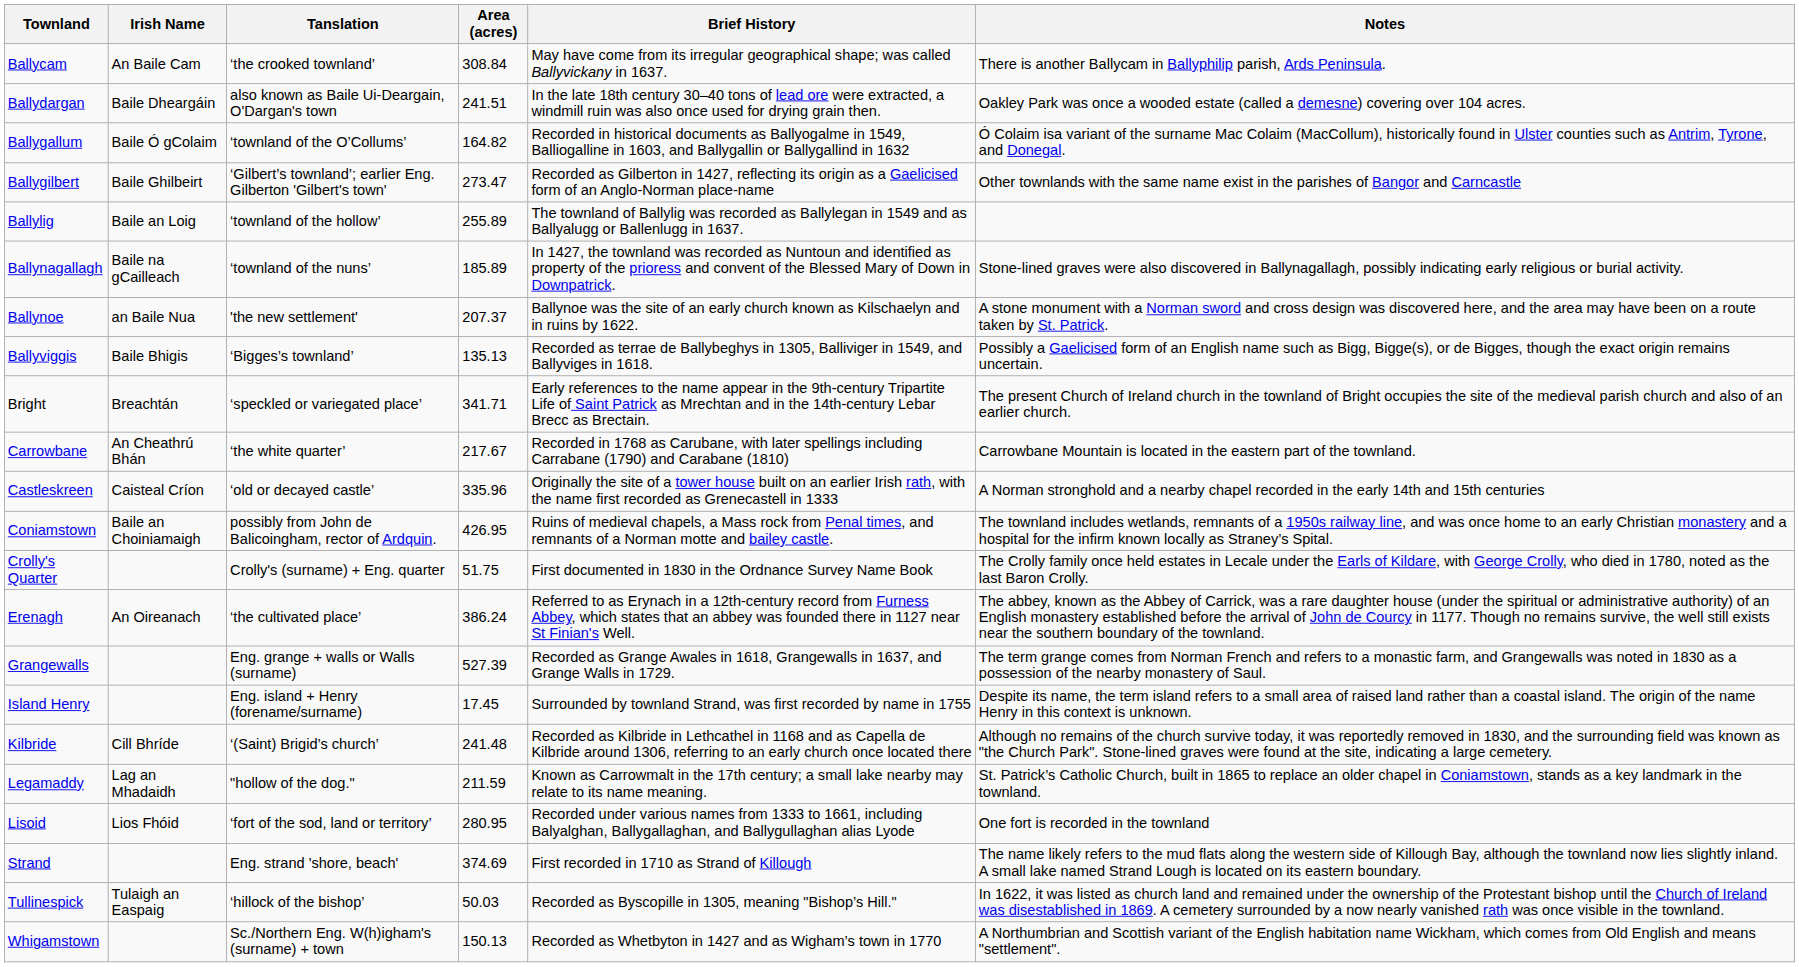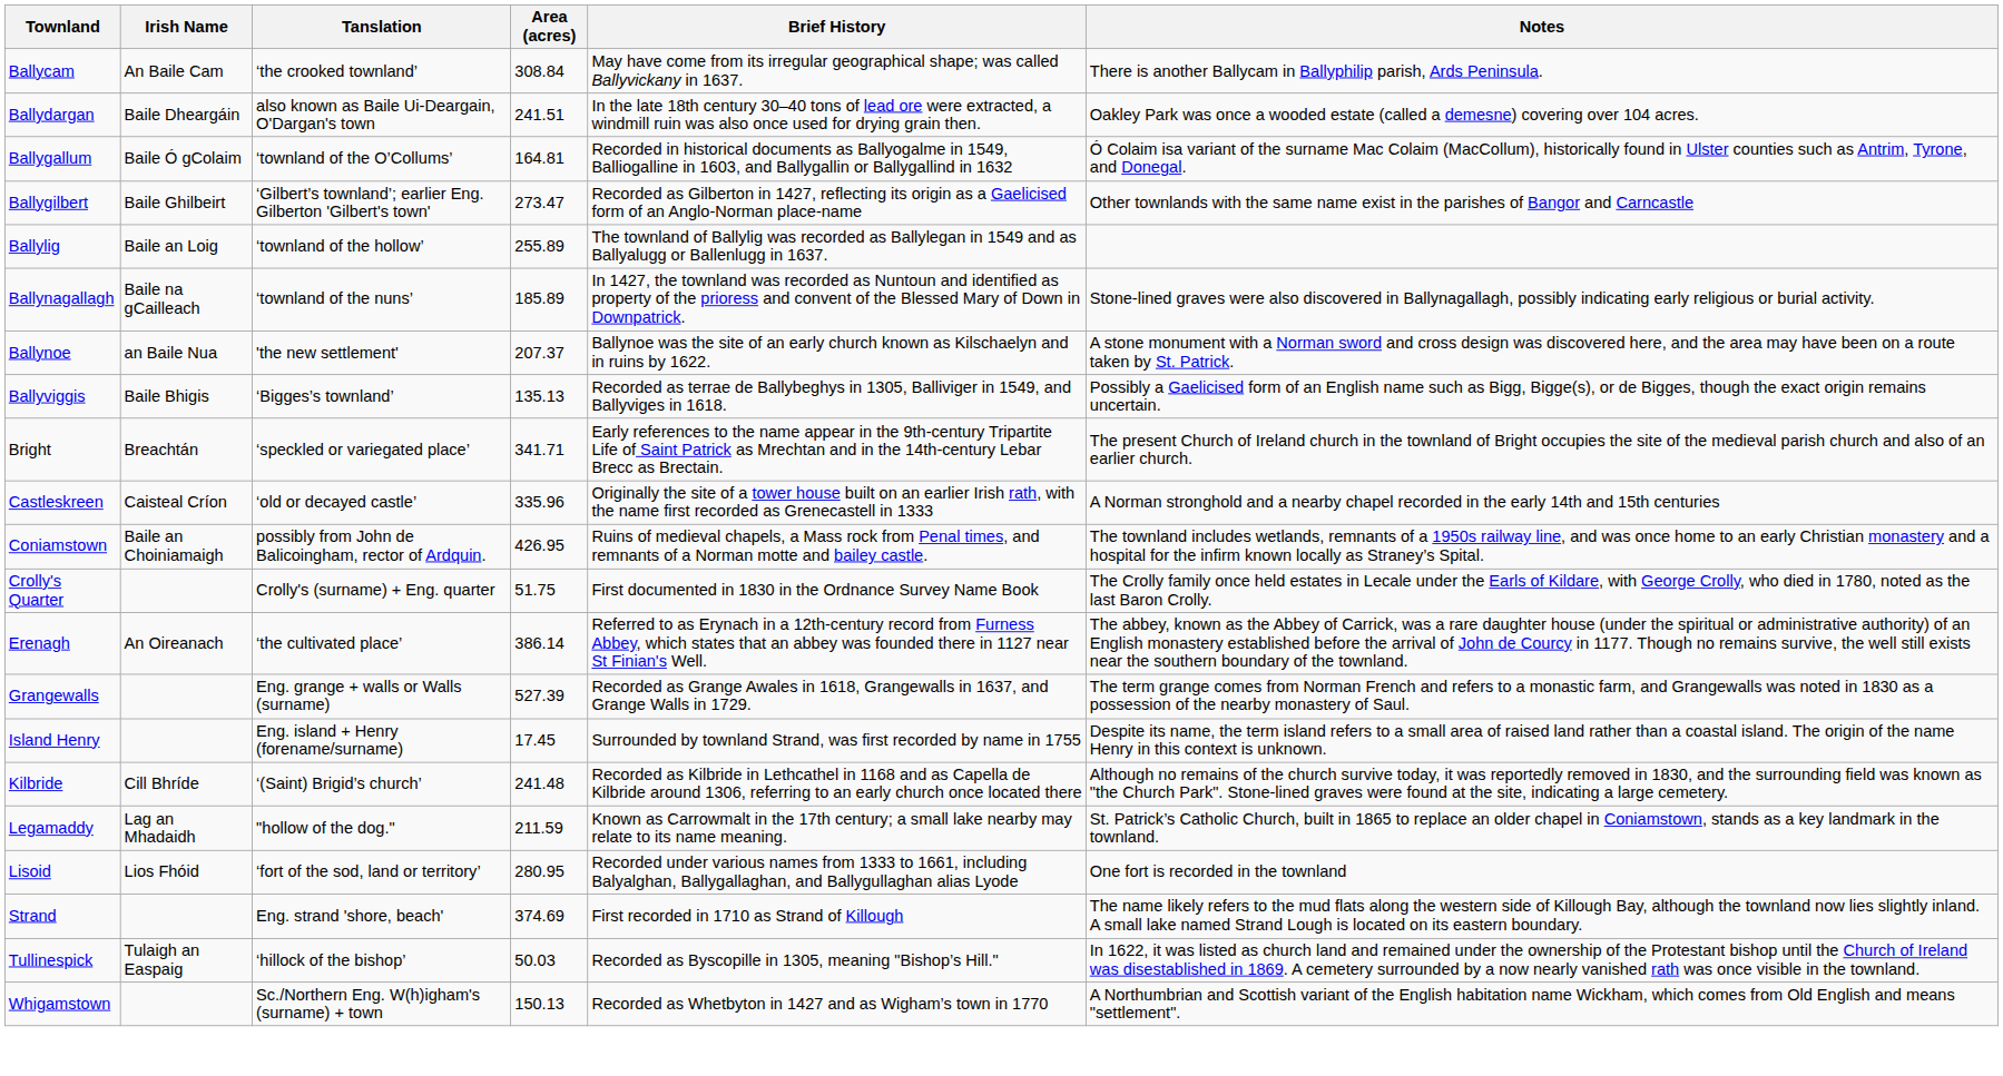 <table class="wikitable plainrowheaders">
 <tr>
 <th>Townland</th>
 <th>Irish Name</th>
 <th>Tanslation</th>
 <th>Area (acres)</th>
 <th>Brief History</th>
 <th>Notes</th>
 </tr>
 <tr>
 <td><a href='#'>Ballycam</a></td>
 <td>An Baile Cam</td>
 <td>‘the crooked townland’</td>
 <td>308.84</td>
 <td>May have come from its irregular geographical shape; was called <em>Ballyvickany</em> in 1637.</td>
 <td>There is another Ballycam in <a href='#'>Ballyphilip</a> parish, <a href='#'>Ards Peninsula</a>.</td>
 </tr>
 <tr>
 <td><a href='#'>Ballydargan</a></td>
 <td>Baile Dheargáin</td>
 <td>also known as Baile Ui-Deargain, O'Dargan's town</td>
 <td>241.51</td>
 <td>In the late 18th century 30–40 tons of <a href='#'>lead ore</a> were extracted, a windmill ruin was also once used for drying grain then.</td>
 <td>Oakley Park was once a wooded estate (called a <a href='#'>demesne</a>) covering over 104 acres.</td>
 </tr>
 <tr>
 <td><a href='#'>Ballygallum</a></td>
 <td>Baile Ó gColaim</td>
 <td>‘townland of the O’Collums’</td>
-<td>164.82</td>
+<td>164.81</td>
 <td>Recorded in historical documents as Ballyogalme in 1549, Balliogalline in 1603, and Ballygallin or Ballygallind in 1632</td>
 <td>Ó Colaim isa variant of the surname Mac Colaim (MacCollum), historically found in <a href='#'>Ulster</a> counties such as <a href='#'>Antrim</a>, <a href='#'>Tyrone</a>, and <a href='#'>Donegal</a>.</td>
 </tr>
 <tr>
 <td><a href='#'>Ballygilbert</a></td>
 <td>Baile Ghilbeirt</td>
 <td>‘Gilbert’s townland’; earlier Eng. Gilberton 'Gilbert's town'</td>
 <td>273.47</td>
 <td>Recorded as Gilberton in 1427, reflecting its origin as a <a href='#'>Gaelicised</a> form of an Anglo-Norman place-name</td>
 <td>Other townlands with the same name exist in the parishes of <a href='#'>Bangor</a> and <a href='#'>Carncastle</a></td>
 </tr>
 <tr>
 <td><a href='#'>Ballylig</a></td>
 <td>Baile an Loig</td>
 <td>‘townland of the hollow’</td>
 <td>255.89</td>
 <td>The townland of Ballylig was recorded as Ballylegan in 1549 and as Ballyalugg or Ballenlugg in 1637.</td>
 <td></td>
 </tr>
 <tr>
 <td><a href='#'>Ballynagallagh</a></td>
 <td>Baile na gCailleach</td>
 <td>‘townland of the nuns’</td>
 <td>185.89</td>
 <td>In 1427, the townland was recorded as Nuntoun and identified as property of the <a href='#'>prioress</a> and convent of the Blessed Mary of Down in <a href='#'>Downpatrick</a>.</td>
 <td>Stone-lined graves were also discovered in Ballynagallagh, possibly indicating early religious or burial activity.</td>
 </tr>
 <tr>
 <td><a href='#'>Ballynoe</a></td>
 <td>an Baile Nua</td>
 <td>'the new settlement'</td>
 <td>207.37</td>
 <td>Ballynoe was the site of an early church known as Kilschaelyn and in ruins by 1622.</td>
 <td>A stone monument with a <a href='#'>Norman sword</a> and cross design was discovered here, and the area may have been on a route taken by <a href='#'>St. Patrick</a>.</td>
 </tr>
 <tr>
 <td><a href='#'>Ballyviggis</a></td>
 <td>Baile Bhigis</td>
 <td>‘Bigges’s townland’</td>
 <td>135.13</td>
 <td>Recorded as terrae de Ballybeghys in 1305, Balliviger in 1549, and Ballyviges in 1618.</td>
 <td>Possibly a <a href='#'>Gaelicised</a> form of an English name such as Bigg, Bigge(s), or de Bigges, though the exact origin remains uncertain.</td>
 </tr>
 <tr>
 <td>Bright</td>
 <td>Breachtán</td>
 <td>‘speckled or variegated place’</td>
 <td>341.71</td>
 <td>Early references to the name appear in the 9th-century Tripartite Life of<a href='#'> Saint Patrick</a> as Mrechtan and in the 14th-century Lebar Brecc as Brectain.</td>
 <td>The present Church of Ireland church in the townland of Bright occupies the site of the medieval parish church and also of an earlier church.</td>
 </tr>
 <tr>
-<td><a href='#'>Carrowbane</a></td>
-<td>An Cheathrú Bhán</td>
-<td>‘the white quarter’</td>
-<td>217.67</td>
-<td>Recorded in 1768 as Carubane, with later spellings including Carrabane (1790) and Carabane (1810)</td>
-<td>Carrowbane Mountain is located in the eastern part of the townland.</td>
-</tr>
-<tr>
 <td><a href='#'>Castleskreen</a></td>
 <td>Caisteal Críon</td>
 <td>‘old or decayed castle’</td>
 <td>335.96</td>
 <td>Originally the site of a <a href='#'>tower house</a> built on an earlier Irish <a href='#'>rath</a>, with the name first recorded as Grenecastell in 1333</td>
 <td>A Norman stronghold and a nearby chapel recorded in the early 14th and 15th centuries</td>
 </tr>
 <tr>
 <td><a href='#'>Coniamstown</a></td>
 <td>Baile an Choiniamaigh</td>
 <td>possibly from John de Balicoingham, rector of <a href='#'>Ardquin</a>.</td>
 <td>426.95</td>
 <td>Ruins of medieval chapels, a Mass rock from <a href='#'>Penal times</a>, and remnants of a Norman motte and <a href='#'>bailey castle</a>.</td>
 <td>The townland includes wetlands, remnants of a <a href='#'>1950s railway line</a>, and was once home to an early Christian <a href='#'>monastery</a> and a hospital for the infirm known locally as Straney’s Spital.</td>
 </tr>
 <tr>
 <td><a href='#'>Crolly's Quarter</a></td>
 <td></td>
 <td>Crolly's (surname) + Eng. quarter</td>
 <td>51.75</td>
 <td>First documented in 1830 in the Ordnance Survey Name Book</td>
 <td>The Crolly family once held estates in Lecale under the <a href='#'>Earls of Kildare</a>, with <a href='#'>George Crolly</a>, who died in 1780, noted as the last Baron Crolly.</td>
 </tr>
 <tr>
 <td><a href='#'>Erenagh</a></td>
 <td>An Oireanach</td>
 <td>‘the cultivated place’</td>
-<td>386.24</td>
+<td>386.14</td>
 <td>Referred to as Erynach in a 12th-century record from <a href='#'>Furness Abbey</a>, which states that an abbey was founded there in 1127 near <a href='#'>St Finian's</a> Well.</td>
 <td>The abbey, known as the Abbey of Carrick, was a rare daughter house (under the spiritual or administrative authority) of an English monastery established before the arrival of <a href='#'>John de Courcy</a> in 1177. Though no remains survive, the well still exists near the southern boundary of the townland. </td>
 </tr>
 <tr>
 <td><a href='#'>Grangewalls</a></td>
 <td></td>
 <td>Eng. grange + walls or Walls (surname)</td>
 <td>527.39</td>
 <td>Recorded as Grange Awales in 1618, Grangewalls in 1637, and Grange Walls in 1729.</td>
 <td>The term grange comes from Norman French and refers to a monastic farm, and Grangewalls was noted in 1830 as a possession of the nearby monastery of Saul.</td>
 </tr>
 <tr>
 <td><a href='#'>Island Henry</a></td>
 <td></td>
 <td>Eng. island + Henry (forename/surname)</td>
 <td>17.45</td>
 <td>Surrounded by townland Strand, was first recorded by name in 1755</td>
 <td>Despite its name, the term island refers to a small area of raised land rather than a coastal island. The origin of the name Henry in this context is unknown.</td>
 </tr>
 <tr>
 <td><a href='#'>Kilbride</a></td>
 <td>Cill Bhríde</td>
 <td>‘(Saint) Brigid’s church’</td>
 <td>241.48</td>
 <td>Recorded as Kilbride in Lethcathel in 1168 and as Capella de Kilbride around 1306, referring to an early church once located there</td>
 <td>Although no remains of the church survive today, it was reportedly removed in 1830, and the surrounding field was known as "the Church Park". Stone-lined graves were found at the site, indicating a large cemetery.</td>
 </tr>
 <tr>
 <td><a href='#'>Legamaddy</a></td>
 <td>Lag an Mhadaidh</td>
 <td>"hollow of the dog."</td>
 <td>211.59</td>
 <td>Known as Carrowmalt in the 17th century; a small lake nearby may relate to its name meaning.</td>
 <td>St. Patrick’s Catholic Church, built in 1865 to replace an older chapel in <a href='#'>Coniamstown</a>, stands as a key landmark in the townland.</td>
 </tr>
 <tr>
 <td><a href='#'>Lisoid</a></td>
 <td>Lios Fhóid</td>
 <td>‘fort of the sod, land or territory’</td>
 <td>280.95</td>
 <td>Recorded under various names from 1333 to 1661, including Balyalghan, Ballygallaghan, and Ballygullaghan alias Lyode</td>
 <td>One fort is recorded in the townland</td>
 </tr>
 <tr>
 <td><a href='#'>Strand</a></td>
 <td></td>
 <td>Eng. strand 'shore, beach'</td>
 <td>374.69</td>
 <td>First recorded in 1710 as Strand of <a href='#'>Killough</a></td>
 <td>The name likely refers to the mud flats along the western side of Killough Bay, although the townland now lies slightly inland. A small lake named Strand Lough is located on its eastern boundary.</td>
 </tr>
 <tr>
 <td><a href='#'>Tullinespick</a></td>
 <td>Tulaigh an Easpaig</td>
 <td>‘hillock of the bishop’</td>
 <td>50.03</td>
 <td>Recorded as Byscopille in 1305, meaning "Bishop’s Hill."</td>
 <td>In 1622, it was listed as church land and remained under the ownership of the Protestant bishop until the <a href='#'>Church of Ireland was disestablished in 1869</a>. A cemetery surrounded by a now nearly vanished <a href='#'>rath</a> was once visible in the townland.</td>
 </tr>
 <tr>
 <td><a href='#'>Whigamstown</a></td>
 <td></td>
 <td>Sc./Northern Eng. W(h)igham's (surname) + town</td>
 <td>150.13</td>
 <td>Recorded as Whetbyton in 1427 and as Wigham’s town in 1770</td>
 <td>A Northumbrian and Scottish variant of the English habitation name Wickham, which comes from Old English and means "settlement".</td>
 </tr>
 </table>
